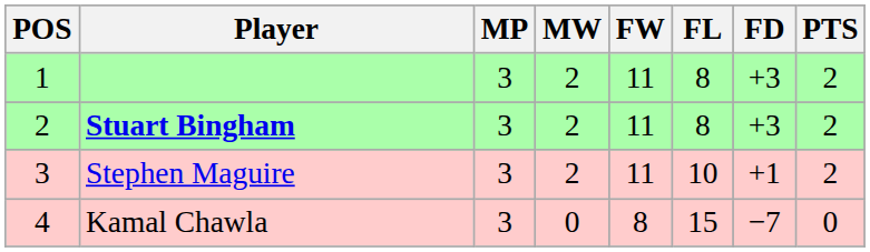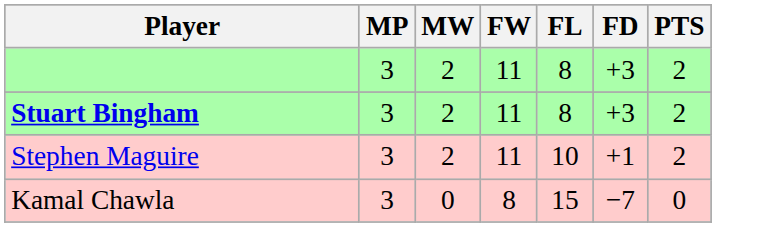 <table class="wikitable" style="text-align: center;">
 <tr>
-<th width=25>POS</th>
 <th width=200>Player</th>
 <th width=25>MP</th>
 <th width=25>MW</th>
 <th width=25>FW</th>
 <th width=25>FL</th>
 <th width=25>FD</th>
 <th width=25>PTS</th>
 </tr>
 <tr style="background:#aaffaa;">
-<td>1</td>
 <td style="text-align:left;"></td>
 <td>3</td>
 <td>2</td>
 <td>11</td>
 <td>8</td>
 <td>+3</td>
 <td>2</td>
 </tr>
 <tr style="background:#aaffaa;">
-<td>2</td>
 <td style="text-align:left;"> <strong><a href='#'>Stuart Bingham</a></strong></td>
 <td>3</td>
 <td>2</td>
 <td>11</td>
 <td>8</td>
 <td>+3</td>
 <td>2</td>
 </tr>
 <tr style="background:#fcc;">
-<td>3</td>
 <td style="text-align:left;"> <a href='#'>Stephen Maguire</a></td>
 <td>3</td>
 <td>2</td>
 <td>11</td>
 <td>10</td>
 <td>+1</td>
 <td>2</td>
 </tr>
 <tr style="background:#fcc;">
-<td>4</td>
 <td style="text-align:left;"> Kamal Chawla</td>
 <td>3</td>
 <td>0</td>
 <td>8</td>
 <td>15</td>
 <td>−7</td>
 <td>0</td>
 </tr>
 </table>
